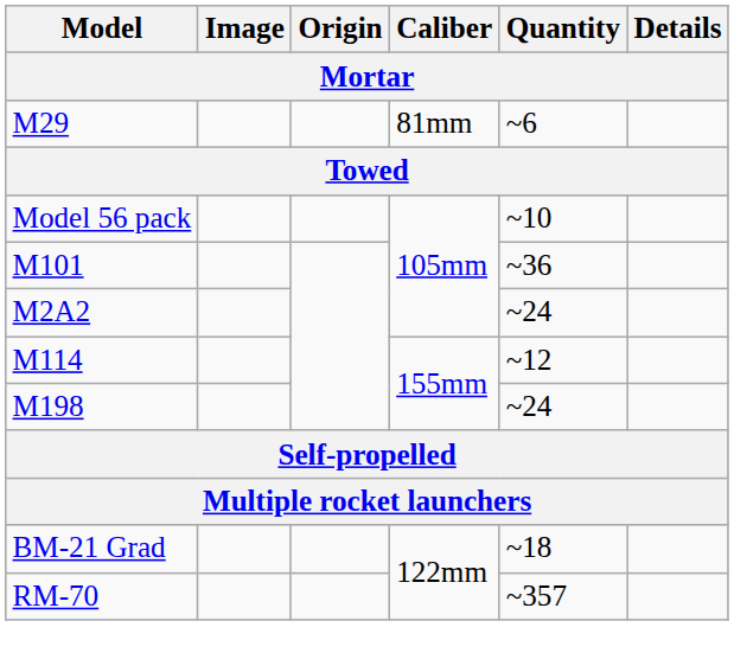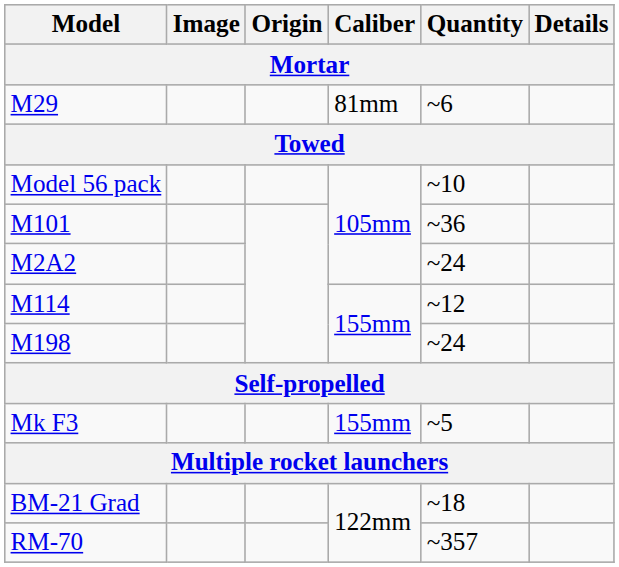 <table class="wikitable">
 <tr>
 <th>Model</th>
 <th>Image</th>
 <th>Origin</th>
 <th>Caliber</th>
 <th>Quantity</th>
 <th>Details</th>
 </tr>
 <tr>
 <th colspan="6"><a href='#'>Mortar</a></th>
 </tr>
 <tr>
 <td><a href='#'>M29</a></td>
 <td></td>
 <td></td>
 <td>81mm</td>
 <td>~6</td>
 <td></td>
 </tr>
 <tr>
 <th colspan="6"><a href='#'>Towed</a></th>
 </tr>
 <tr>
 <td><a href='#'>Model 56 pack</a></td>
 <td></td>
 <td></td>
 <td rowspan="3"><a href='#'>105mm</a></td>
 <td>~10</td>
 <td></td>
 </tr>
 <tr>
 <td><a href='#'>M101</a></td>
 <td></td>
 <td rowspan="4"></td>
 <td>~36</td>
 <td></td>
 </tr>
 <tr>
 <td><a href='#'>M2A2</a></td>
 <td></td>
 <td>~24</td>
 <td></td>
 </tr>
 <tr>
 <td><a href='#'>M114</a></td>
 <td></td>
 <td rowspan="2"><a href='#'>155mm</a></td>
 <td>~12</td>
 <td></td>
 </tr>
 <tr>
 <td><a href='#'>M198</a></td>
 <td></td>
 <td>~24</td>
 <td></td>
 </tr>
 <tr>
 <th colspan="6"><a href='#'>Self-propelled</a></th>
 </tr>
 <tr>
+<td><a href='#'>Mk F3</a></td>
+<td></td>
+<td></td>
+<td><a href='#'>155mm</a></td>
+<td>~5</td>
+<td></td>
+</tr>
+<tr>
 <th colspan="6"><a href='#'>Multiple rocket launchers</a></th>
 </tr>
 <tr>
 <td><a href='#'>BM-21 Grad</a></td>
 <td></td>
 <td></td>
 <td rowspan="2">122mm</td>
 <td>~18</td>
 <td></td>
 </tr>
 <tr>
 <td><a href='#'>RM-70</a></td>
 <td></td>
 <td></td>
 <td>~357</td>
 <td></td>
 </tr>
 </table>
